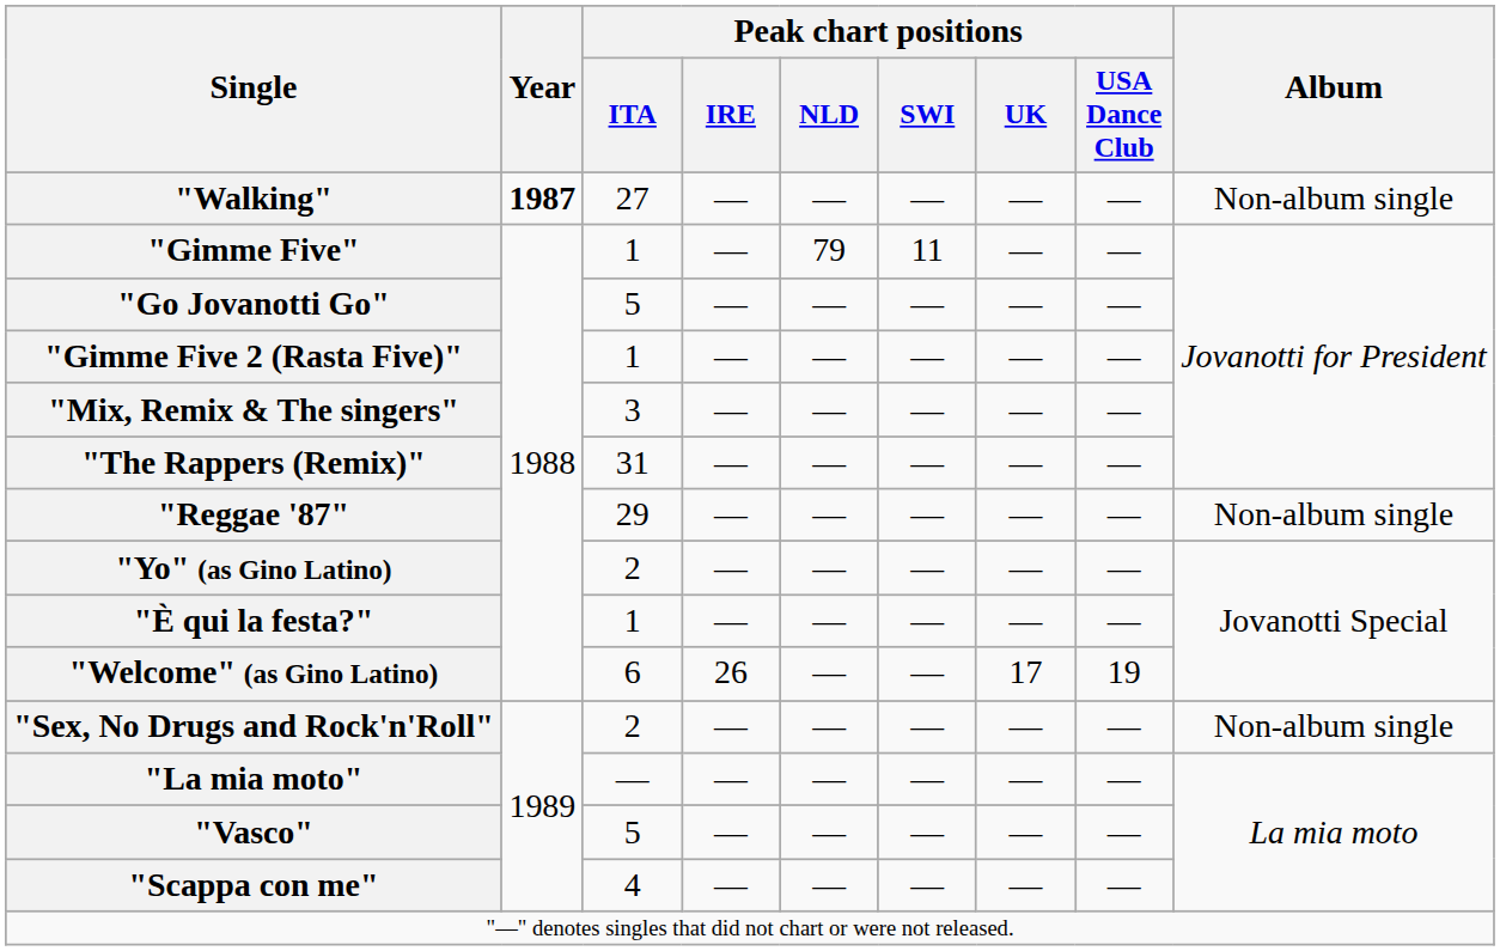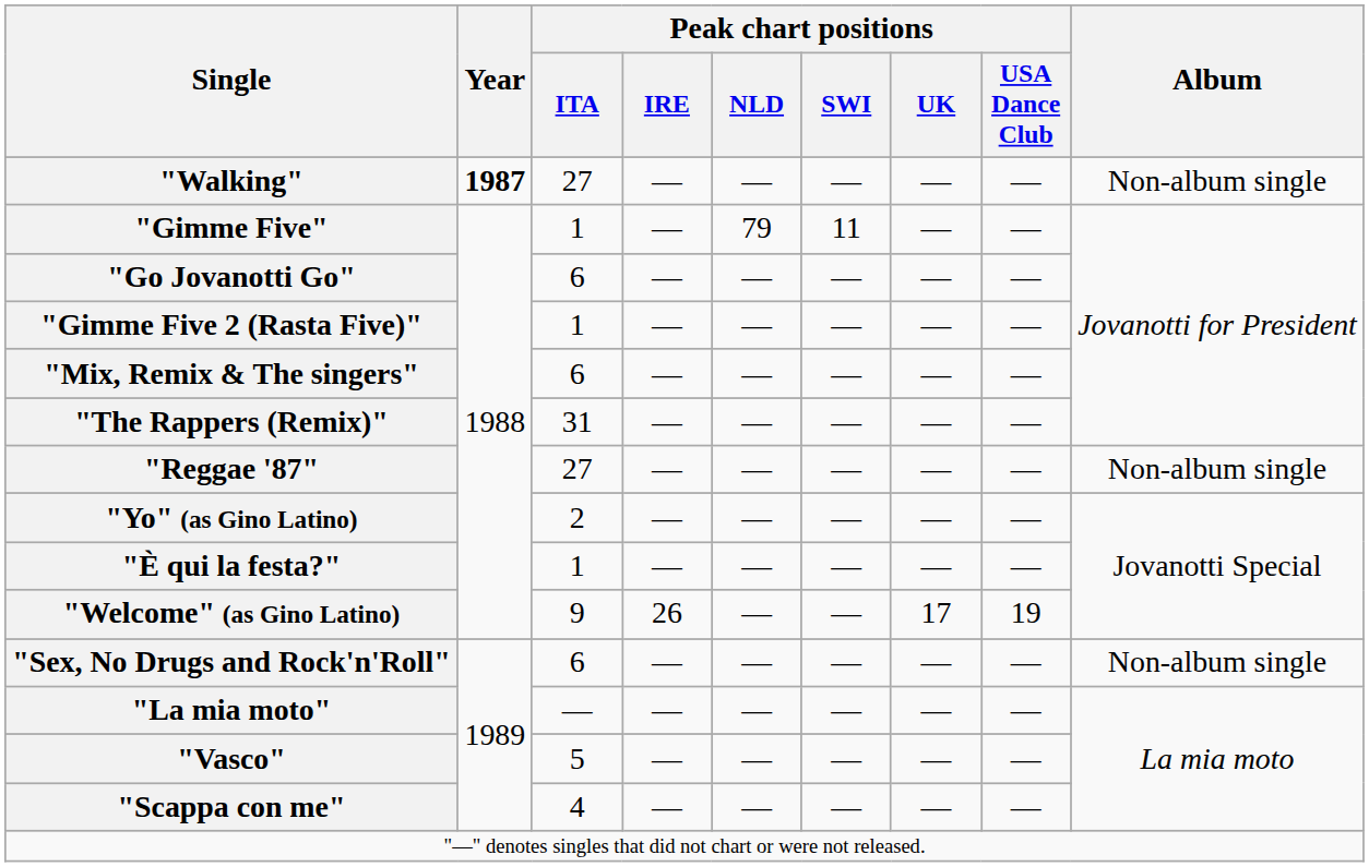 <table class="wikitable plainrowheaders" style="text-align:center;" border="1">
 <tr>
 <th scope="col" rowspan="2">Single</th>
 <th scope="col" rowspan="2">Year</th>
 <th scope="col" colspan="6">Peak chart positions</th>
 <th scope="col" rowspan="2">Album</th>
 </tr>
 <tr>
 <th scope="col" style="width:3em;font-size:85%;"><a href='#'>ITA</a><br></th>
 <th scope="col" style="width:3em;font-size:85%;"><a href='#'>IRE</a><br></th>
 <th scope="col" style="width:3em;font-size:85%;"><a href='#'>NLD</a><br></th>
 <th scope="col" style="width:3em;font-size:85%;"><a href='#'>SWI</a><br></th>
 <th scope="col" style="width:3em;font-size:85%;"><a href='#'>UK</a><br></th>
 <th scope="col" style="width:3em;font-size:85%;"><a href='#'>USA Dance Club</a><br></th>
 </tr>
 <tr>
 <th scope="row">"Walking"</th>
 <td><strong>1987</strong></td>
 <td>27</td>
 <td>—</td>
 <td>—</td>
 <td>—</td>
 <td>—</td>
 <td>—</td>
 <td>Non-album single</td>
 </tr>
 <tr>
 <th scope="row">"Gimme Five"</th>
 <td rowspan="9">1988</td>
 <td>1</td>
 <td>—</td>
 <td>79</td>
 <td>11</td>
 <td>—</td>
 <td>—</td>
 <td rowspan="5"><em>Jovanotti for President</em></td>
 </tr>
 <tr>
 <th scope="row">"Go Jovanotti Go"</th>
-<td>5</td>
+<td>6</td>
 <td>—</td>
 <td>—</td>
 <td>—</td>
 <td>—</td>
 <td>—</td>
 </tr>
 <tr>
 <th scope="row">"Gimme Five 2 (Rasta Five)"</th>
 <td>1</td>
 <td>—</td>
 <td>—</td>
 <td>—</td>
 <td>—</td>
 <td>—</td>
 </tr>
 <tr>
 <th scope="row">"Mix, Remix & The singers"</th>
-<td>3</td>
+<td>6</td>
 <td>—</td>
 <td>—</td>
 <td>—</td>
 <td>—</td>
 <td>—</td>
 </tr>
 <tr>
 <th scope="row">"The Rappers (Remix)"</th>
 <td>31</td>
 <td>—</td>
 <td>—</td>
 <td>—</td>
 <td>—</td>
 <td>—</td>
 </tr>
 <tr>
 <th scope="row">"Reggae '87"</th>
-<td>29</td>
+<td>27</td>
 <td>—</td>
 <td>—</td>
 <td>—</td>
 <td>—</td>
 <td>—</td>
 <td rowspan="1">Non-album single</td>
 </tr>
 <tr>
 <th scope="row">"Yo" <small>(as Gino Latino)</small></th>
 <td>2</td>
 <td>—</td>
 <td>—</td>
 <td>—</td>
 <td>—</td>
 <td>—</td>
 <td rowspan="3">Jovanotti Special</td>
 </tr>
 <tr>
 <th scope="row">"È qui la festa?"</th>
 <td>1</td>
 <td>—</td>
 <td>—</td>
 <td>—</td>
 <td>—</td>
 <td>—</td>
 </tr>
 <tr>
 <th scope="row">"Welcome" <small>(as Gino Latino)</small></th>
-<td>6</td>
+<td>9</td>
 <td>26</td>
 <td>—</td>
 <td>—</td>
 <td>17</td>
 <td>19</td>
 </tr>
 <tr>
 <th scope="row">"Sex, No Drugs and Rock'n'Roll"</th>
 <td rowspan="4">1989</td>
-<td>2</td>
+<td>6</td>
 <td>—</td>
 <td>—</td>
 <td>—</td>
 <td>—</td>
 <td>—</td>
 <td rowspan="1">Non-album single</td>
 </tr>
 <tr>
 <th scope="row">"La mia moto"</th>
 <td>—</td>
 <td>—</td>
 <td>—</td>
 <td>—</td>
 <td>—</td>
 <td>—</td>
 <td rowspan="3"><em>La mia moto</em></td>
 </tr>
 <tr>
 <th scope="row">"Vasco"</th>
 <td>5</td>
 <td>—</td>
 <td>—</td>
 <td>—</td>
 <td>—</td>
 <td>—</td>
 </tr>
 <tr>
 <th scope="row">"Scappa con me"</th>
 <td>4</td>
 <td>—</td>
 <td>—</td>
 <td>—</td>
 <td>—</td>
 <td>—</td>
 </tr>
 <tr>
 <td align="center" colspan="30" style="font-size:8pt">"—" denotes singles that did not chart or were not released.</td>
 </tr>
 </table>
